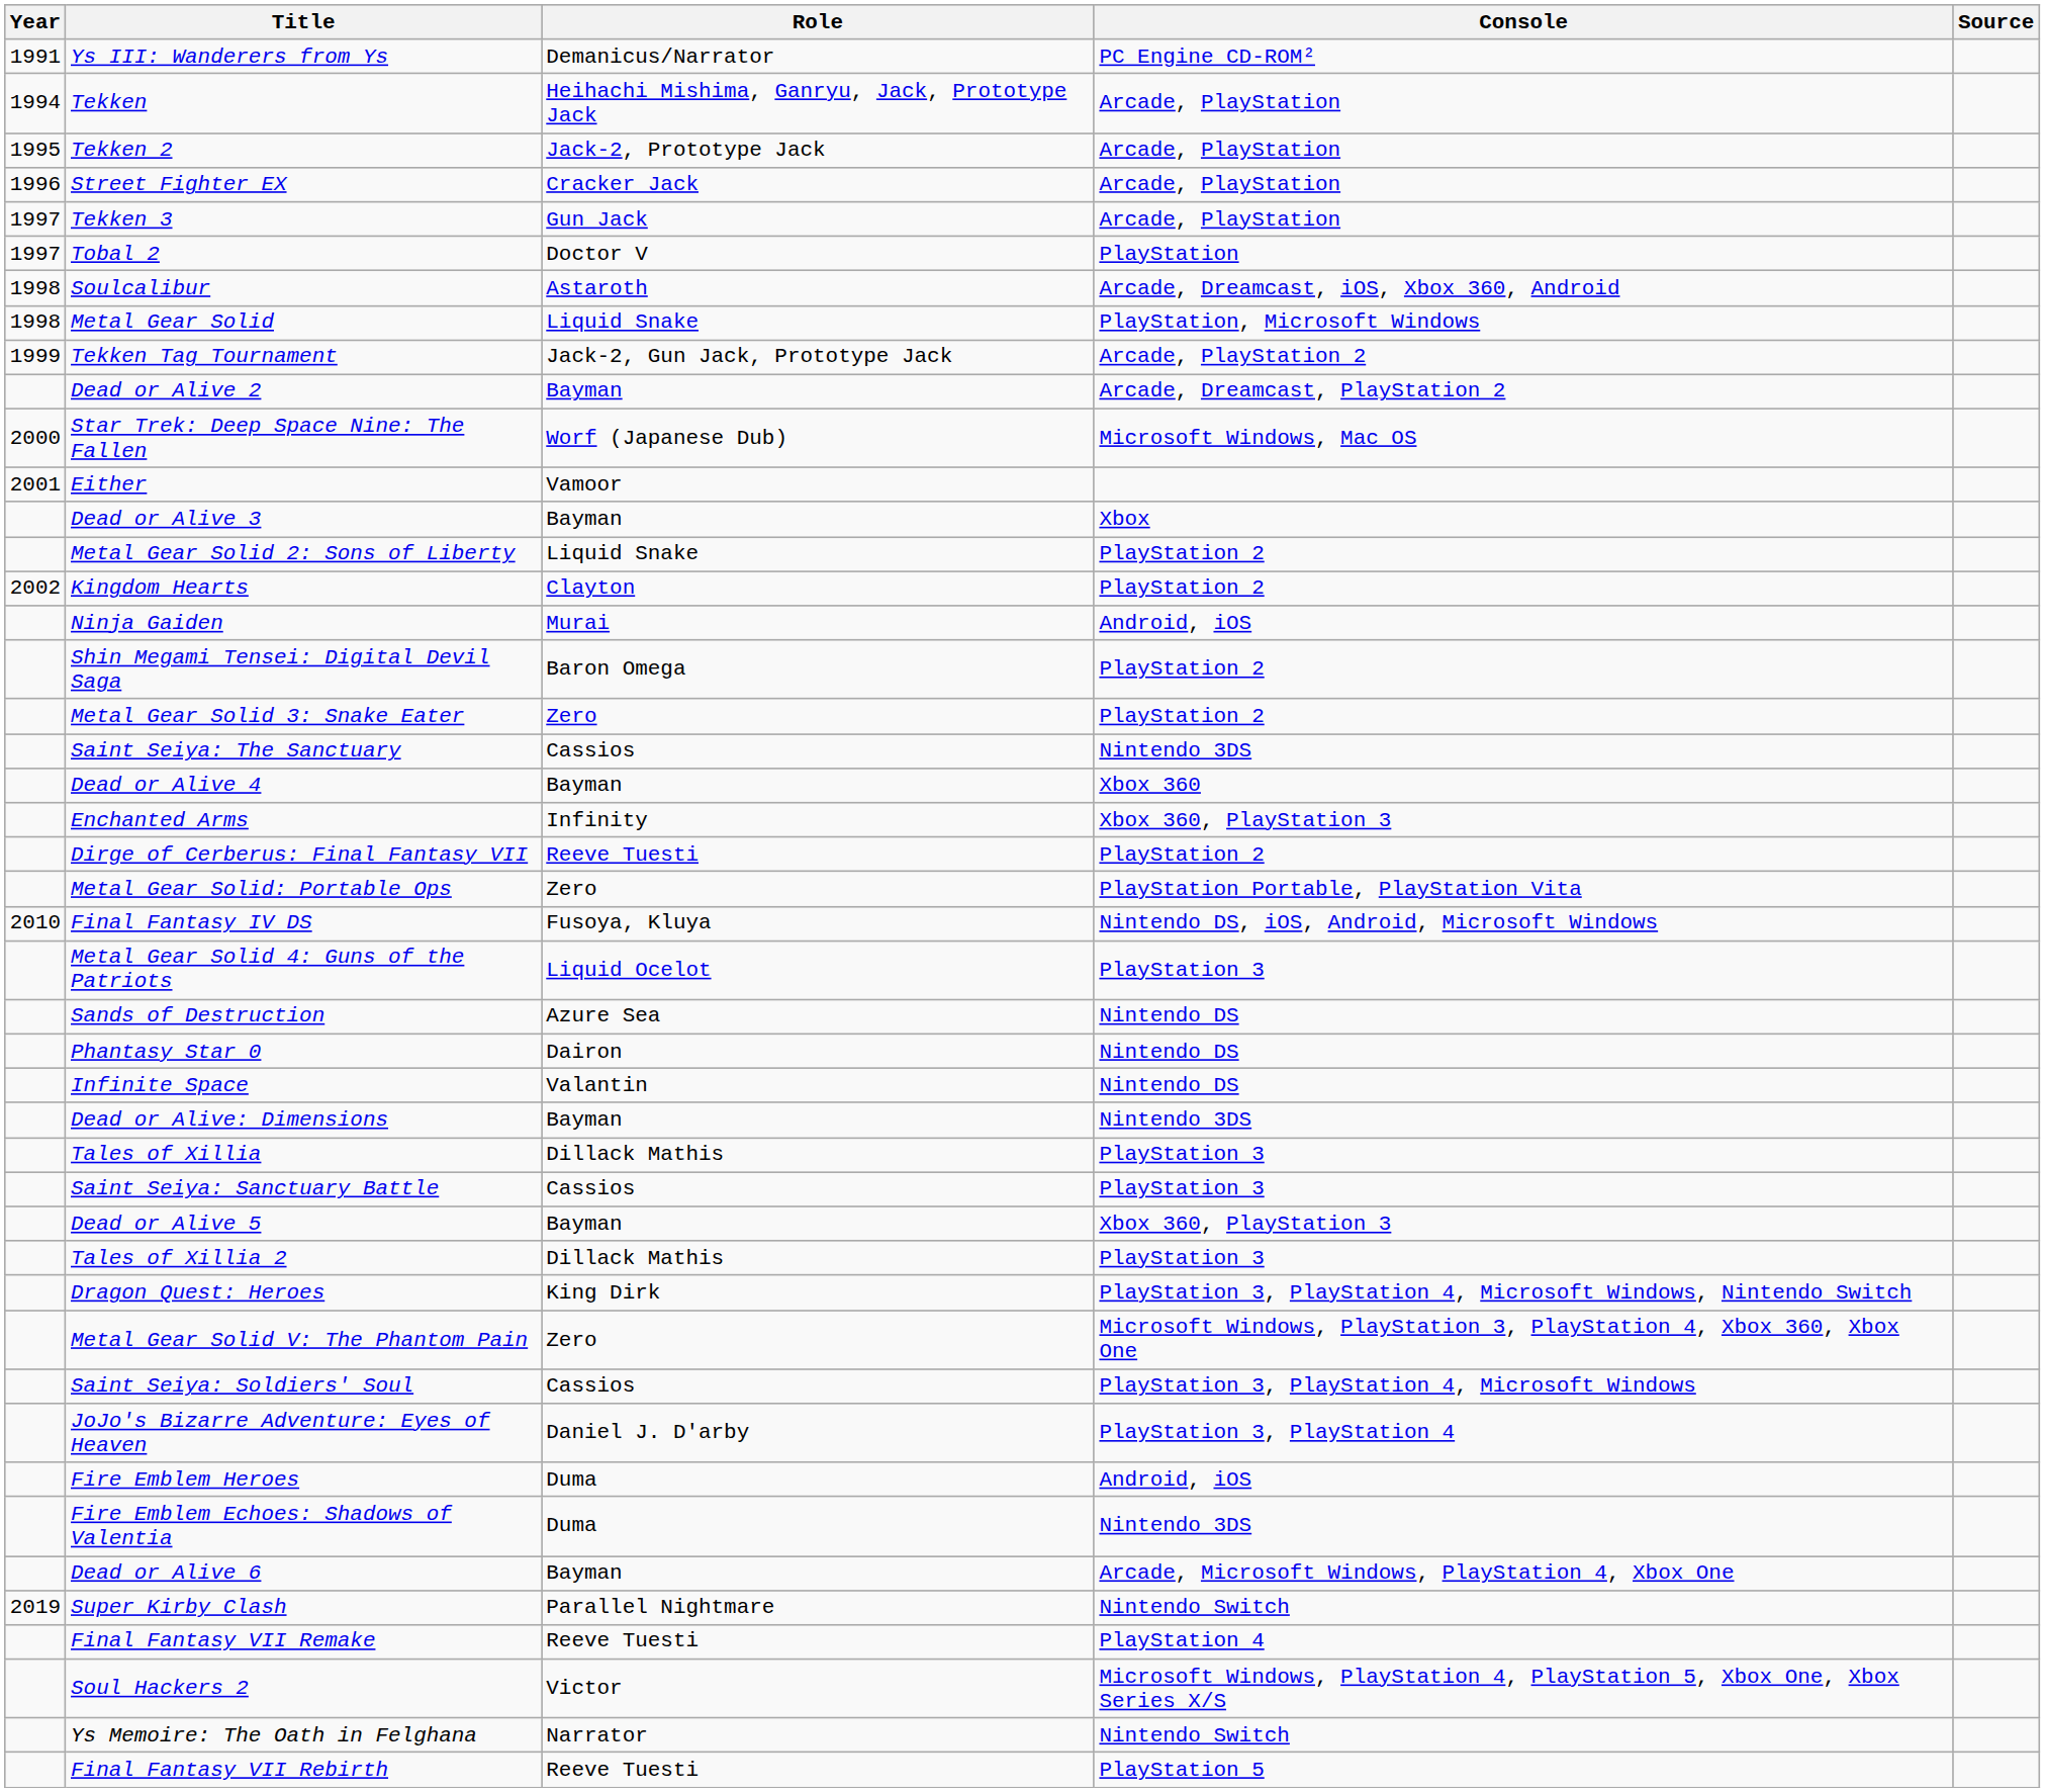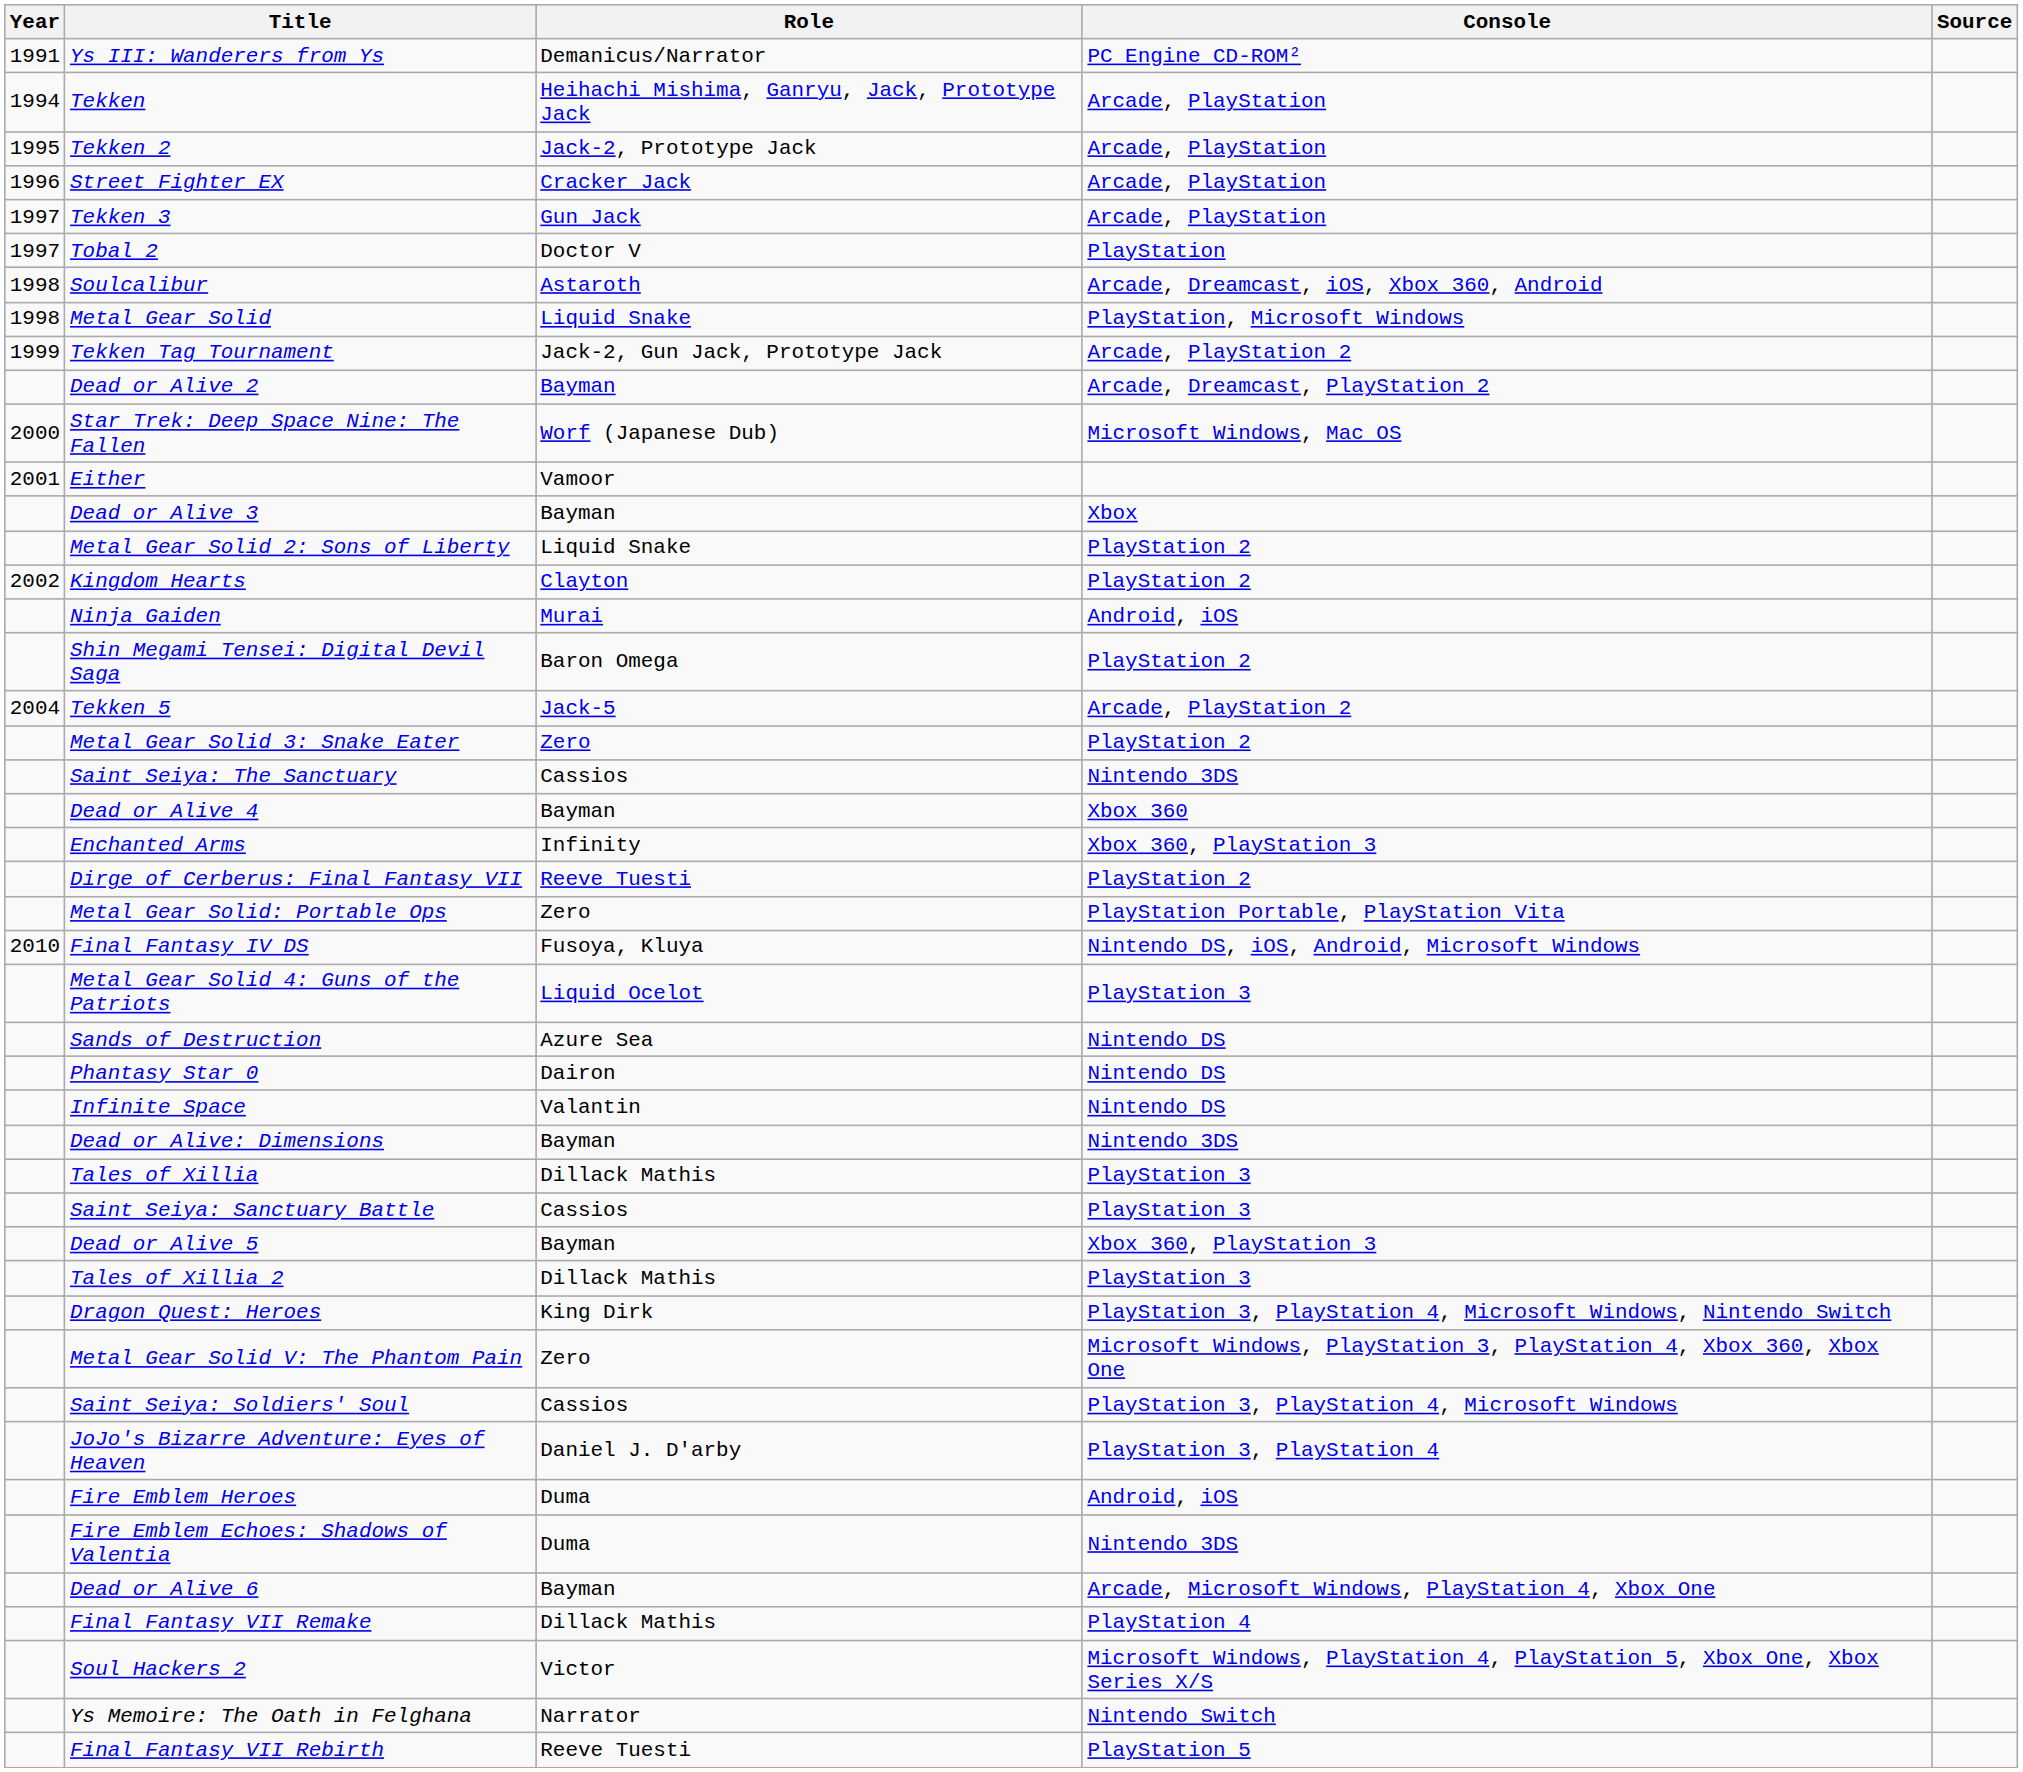 <table class="wikitable sortable">
 <tr>
 <th>Year</th>
 <th>Title</th>
 <th>Role</th>
 <th>Console</th>
 <th>Source</th>
 </tr>
 <tr>
 <td>1991</td>
 <td><em><a href='#'>Ys III: Wanderers from Ys</a></em></td>
 <td>Demanicus/Narrator</td>
 <td><a href='#'>PC Engine CD-ROM²</a></td>
 <td></td>
 </tr>
 <tr>
 <td>1994</td>
 <td><em><a href='#'>Tekken</a></em></td>
 <td><a href='#'>Heihachi Mishima</a>, <a href='#'>Ganryu</a>, <a href='#'>Jack</a>, <a href='#'>Prototype Jack</a></td>
 <td><a href='#'>Arcade</a>, <a href='#'>PlayStation</a></td>
 <td></td>
 </tr>
 <tr>
 <td>1995</td>
 <td><em><a href='#'>Tekken 2</a></em></td>
 <td><a href='#'>Jack-2</a>, Prototype Jack</td>
 <td><a href='#'>Arcade</a>, <a href='#'>PlayStation</a></td>
 <td></td>
 </tr>
 <tr>
 <td>1996</td>
 <td><em><a href='#'>Street Fighter EX</a></em></td>
 <td><a href='#'>Cracker Jack</a></td>
 <td><a href='#'>Arcade</a>, <a href='#'>PlayStation</a></td>
 <td></td>
 </tr>
 <tr>
 <td>1997</td>
 <td><em><a href='#'>Tekken 3</a></em></td>
 <td><a href='#'>Gun Jack</a></td>
 <td><a href='#'>Arcade</a>, <a href='#'>PlayStation</a></td>
 <td></td>
 </tr>
 <tr>
 <td>1997</td>
 <td><em><a href='#'>Tobal 2</a></em></td>
 <td>Doctor V</td>
 <td><a href='#'>PlayStation</a></td>
 <td></td>
 </tr>
 <tr>
 <td>1998</td>
 <td><em><a href='#'>Soulcalibur</a></em></td>
 <td><a href='#'>Astaroth</a></td>
 <td><a href='#'>Arcade</a>, <a href='#'>Dreamcast</a>, <a href='#'>iOS</a>, <a href='#'>Xbox 360</a>, <a href='#'>Android</a></td>
 <td></td>
 </tr>
 <tr>
 <td>1998</td>
 <td><em><a href='#'>Metal Gear Solid</a></em></td>
 <td><a href='#'>Liquid Snake</a></td>
 <td><a href='#'>PlayStation</a>, <a href='#'>Microsoft Windows</a></td>
 <td></td>
 </tr>
 <tr>
 <td>1999</td>
 <td><em><a href='#'>Tekken Tag Tournament</a></em></td>
 <td>Jack-2, Gun Jack, Prototype Jack</td>
 <td><a href='#'>Arcade</a>, <a href='#'>PlayStation 2</a></td>
 <td></td>
 </tr>
 <tr>
 <td></td>
 <td><em><a href='#'>Dead or Alive 2</a></em></td>
 <td><a href='#'>Bayman</a></td>
 <td><a href='#'>Arcade</a>, <a href='#'>Dreamcast</a>, <a href='#'>PlayStation 2</a></td>
 <td></td>
 </tr>
 <tr>
 <td>2000</td>
 <td><em><a href='#'>Star Trek: Deep Space Nine: The Fallen</a></em></td>
 <td><a href='#'>Worf</a> (Japanese Dub)</td>
 <td><a href='#'>Microsoft Windows</a>, <a href='#'>Mac OS</a></td>
 <td></td>
 </tr>
 <tr>
 <td>2001</td>
 <td><em><a href='#'>Either</a></em></td>
 <td>Vamoor</td>
 <td></td>
 <td></td>
 </tr>
 <tr>
 <td></td>
 <td><em><a href='#'>Dead or Alive 3</a></em></td>
 <td>Bayman</td>
 <td><a href='#'>Xbox</a></td>
 <td></td>
 </tr>
 <tr>
 <td></td>
 <td><em><a href='#'>Metal Gear Solid 2: Sons of Liberty</a></em></td>
 <td>Liquid Snake</td>
 <td><a href='#'>PlayStation 2</a></td>
 <td></td>
 </tr>
 <tr>
 <td>2002</td>
 <td><em><a href='#'>Kingdom Hearts</a></em></td>
 <td><a href='#'>Clayton</a></td>
 <td><a href='#'>PlayStation 2</a></td>
 <td></td>
 </tr>
 <tr>
 <td></td>
 <td><em><a href='#'>Ninja Gaiden</a></em></td>
 <td><a href='#'>Murai</a></td>
 <td><a href='#'>Android</a>, <a href='#'>iOS</a></td>
 <td></td>
 </tr>
 <tr>
 <td></td>
 <td><em><a href='#'>Shin Megami Tensei: Digital Devil Saga</a></em></td>
 <td>Baron Omega</td>
 <td><a href='#'>PlayStation 2</a></td>
+<td></td>
+</tr>
+<tr>
+<td>2004</td>
+<td><em><a href='#'>Tekken 5</a></em></td>
+<td><a href='#'>Jack-5</a></td>
+<td><a href='#'>Arcade</a>, <a href='#'>PlayStation 2</a></td>
 <td></td>
 </tr>
 <tr>
 <td></td>
 <td><em><a href='#'>Metal Gear Solid 3: Snake Eater</a></em></td>
 <td><a href='#'>Zero</a></td>
 <td><a href='#'>PlayStation 2</a></td>
 <td></td>
 </tr>
 <tr>
 <td></td>
 <td><em><a href='#'>Saint Seiya: The Sanctuary</a></em></td>
 <td>Cassios</td>
 <td><a href='#'>Nintendo 3DS</a></td>
 <td></td>
 </tr>
 <tr>
 <td></td>
 <td><em><a href='#'>Dead or Alive 4</a></em></td>
 <td>Bayman</td>
 <td><a href='#'>Xbox 360</a></td>
 <td></td>
 </tr>
 <tr>
 <td></td>
 <td><em><a href='#'>Enchanted Arms</a></em></td>
 <td>Infinity</td>
 <td><a href='#'>Xbox 360</a>, <a href='#'>PlayStation 3</a></td>
 <td></td>
 </tr>
 <tr>
 <td></td>
 <td><em><a href='#'>Dirge of Cerberus: Final Fantasy VII</a></em></td>
 <td><a href='#'>Reeve Tuesti</a></td>
 <td><a href='#'>PlayStation 2</a></td>
 <td></td>
 </tr>
 <tr>
 <td></td>
 <td><em><a href='#'>Metal Gear Solid: Portable Ops</a></em></td>
 <td>Zero</td>
 <td><a href='#'>PlayStation Portable</a>, <a href='#'>PlayStation Vita</a></td>
 <td></td>
 </tr>
 <tr>
 <td>2010</td>
 <td><em><a href='#'>Final Fantasy IV DS</a></em></td>
 <td>Fusoya, Kluya</td>
 <td><a href='#'>Nintendo DS</a>, <a href='#'>iOS</a>, <a href='#'>Android</a>, <a href='#'>Microsoft Windows</a></td>
 <td></td>
 </tr>
 <tr>
 <td></td>
 <td><em><a href='#'>Metal Gear Solid 4: Guns of the Patriots</a></em></td>
 <td><a href='#'>Liquid Ocelot</a></td>
 <td><a href='#'>PlayStation 3</a></td>
 <td></td>
 </tr>
 <tr>
 <td></td>
 <td><em><a href='#'>Sands of Destruction</a></em></td>
 <td>Azure Sea</td>
 <td><a href='#'>Nintendo DS</a></td>
 <td></td>
 </tr>
 <tr>
 <td></td>
 <td><em><a href='#'>Phantasy Star 0</a></em></td>
 <td>Dairon</td>
 <td><a href='#'>Nintendo DS</a></td>
 <td></td>
 </tr>
 <tr>
 <td></td>
 <td><em><a href='#'>Infinite Space</a></em></td>
 <td>Valantin</td>
 <td><a href='#'>Nintendo DS</a></td>
 <td></td>
 </tr>
 <tr>
 <td></td>
 <td><em><a href='#'>Dead or Alive: Dimensions</a></em></td>
 <td>Bayman</td>
 <td><a href='#'>Nintendo 3DS</a></td>
 <td></td>
 </tr>
 <tr>
 <td></td>
 <td><em><a href='#'>Tales of Xillia</a></em></td>
 <td>Dillack Mathis</td>
 <td><a href='#'>PlayStation 3</a></td>
 <td></td>
 </tr>
 <tr>
 <td></td>
 <td><em><a href='#'>Saint Seiya: Sanctuary Battle</a></em></td>
 <td>Cassios</td>
 <td><a href='#'>PlayStation 3</a></td>
 <td></td>
 </tr>
 <tr>
 <td></td>
 <td><em><a href='#'>Dead or Alive 5</a></em></td>
 <td>Bayman</td>
 <td><a href='#'>Xbox 360</a>, <a href='#'>PlayStation 3</a></td>
 <td></td>
 </tr>
 <tr>
 <td></td>
 <td><em><a href='#'>Tales of Xillia 2</a></em></td>
 <td>Dillack Mathis</td>
 <td><a href='#'>PlayStation 3</a></td>
 <td></td>
 </tr>
 <tr>
 <td></td>
 <td><em><a href='#'>Dragon Quest: Heroes</a></em></td>
 <td>King Dirk</td>
 <td><a href='#'>PlayStation 3</a>, <a href='#'>PlayStation 4</a>, <a href='#'>Microsoft Windows</a>, <a href='#'>Nintendo Switch</a></td>
 <td></td>
 </tr>
 <tr>
 <td></td>
 <td><em><a href='#'>Metal Gear Solid V: The Phantom Pain</a></em></td>
 <td>Zero</td>
 <td><a href='#'>Microsoft Windows</a>, <a href='#'>PlayStation 3</a>, <a href='#'>PlayStation 4</a>, <a href='#'>Xbox 360</a>, <a href='#'>Xbox One</a></td>
 <td></td>
 </tr>
 <tr>
 <td></td>
 <td><em><a href='#'>Saint Seiya: Soldiers' Soul</a></em></td>
 <td>Cassios</td>
 <td><a href='#'>PlayStation 3</a>, <a href='#'>PlayStation 4</a>, <a href='#'>Microsoft Windows</a></td>
 <td></td>
 </tr>
 <tr>
 <td></td>
 <td><em><a href='#'>JoJo's Bizarre Adventure: Eyes of Heaven</a></em></td>
 <td>Daniel J. D'arby</td>
 <td><a href='#'>PlayStation 3</a>, <a href='#'>PlayStation 4</a></td>
 <td></td>
 </tr>
 <tr>
 <td></td>
 <td><em><a href='#'>Fire Emblem Heroes</a></em></td>
 <td>Duma</td>
 <td><a href='#'>Android</a>, <a href='#'>iOS</a></td>
 <td></td>
 </tr>
 <tr>
 <td></td>
 <td><em><a href='#'>Fire Emblem Echoes: Shadows of Valentia</a></em></td>
 <td>Duma</td>
 <td><a href='#'>Nintendo 3DS</a></td>
 <td></td>
 </tr>
 <tr>
 <td></td>
 <td><em><a href='#'>Dead or Alive 6</a></em></td>
 <td>Bayman</td>
 <td><a href='#'>Arcade</a>, <a href='#'>Microsoft Windows</a>, <a href='#'>PlayStation 4</a>, <a href='#'>Xbox One</a></td>
 <td></td>
 </tr>
 <tr>
-<td>2019</td>
-<td><em><a href='#'>Super Kirby Clash</a></em></td>
-<td>Parallel Nightmare</td>
-<td><a href='#'>Nintendo Switch</a></td>
-<td></td>
-</tr>
-<tr>
 <td></td>
 <td><em><a href='#'>Final Fantasy VII Remake</a></em></td>
-<td>Reeve Tuesti</td>
+<td>Dillack Mathis</td>
 <td><a href='#'>PlayStation 4</a></td>
 <td></td>
 </tr>
 <tr>
 <td></td>
 <td><em><a href='#'>Soul Hackers 2</a></em></td>
 <td>Victor</td>
 <td><a href='#'>Microsoft Windows</a>, <a href='#'>PlayStation 4</a>, <a href='#'>PlayStation 5</a>, <a href='#'>Xbox One</a>, <a href='#'>Xbox Series X/S</a></td>
 <td></td>
 </tr>
 <tr>
 <td></td>
 <td><em>Ys Memoire: The Oath in Felghana</em></td>
 <td>Narrator</td>
 <td><a href='#'>Nintendo Switch</a></td>
 <td></td>
 </tr>
 <tr>
 <td></td>
 <td><em><a href='#'>Final Fantasy VII Rebirth</a></em></td>
 <td>Reeve Tuesti</td>
 <td><a href='#'>PlayStation 5</a></td>
 <td></td>
 </tr>
 </table>
